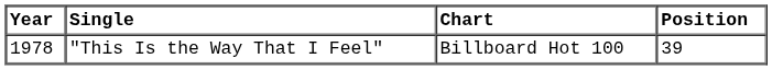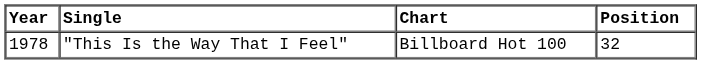 <table border=1 cellspacing=0 cellpadding=2 width="550px">
 <tr>
 <th align="left">Year</th>
 <th align="left">Single</th>
 <th align="left">Chart</th>
 <th align="left">Position</th>
 </tr>
 <tr>
 <td align="left">1978</td>
 <td align="left">"This Is the Way That I Feel"</td>
 <td align="left">Billboard Hot 100</td>
-<td align="left">39</td>
+<td align="left">32</td>
 </tr>
 <tr>
 </tr>
 </table>
